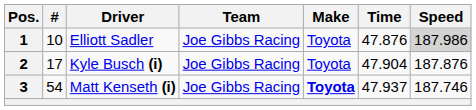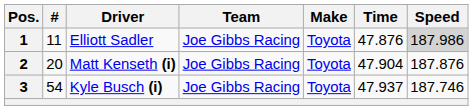 <table class="wikitable" style="font-size:95%">
 <tr>
 <th>Pos.</th>
 <th>#</th>
 <th>Driver</th>
 <th>Team</th>
 <th>Make</th>
 <th>Time</th>
 <th>Speed</th>
 </tr>
 <tr>
 <th>1</th>
-<td>10</td>
+<td>11</td>
 <td><a href='#'>Elliott Sadler</a></td>
 <td><a href='#'>Joe Gibbs Racing</a></td>
 <td><a href='#'>Toyota</a></td>
 <td>47.876</td>
 <td style="background: lightgrey;">187.986</td>
 </tr>
 <tr>
 <th>2</th>
-<td>17</td>
-<td><a href='#'>Kyle Busch</a> <strong>(i)</strong></td>
+<td>20</td>
+<td><a href='#'>Matt Kenseth</a> <strong>(i)</strong></td>
 <td><a href='#'>Joe Gibbs Racing</a></td>
 <td><a href='#'>Toyota</a></td>
 <td>47.904</td>
 <td>187.876</td>
 </tr>
 <tr>
 <th>3</th>
 <td>54</td>
-<td><a href='#'>Matt Kenseth</a> <strong>(i)</strong></td>
+<td><a href='#'>Kyle Busch</a> <strong>(i)</strong></td>
 <td><a href='#'>Joe Gibbs Racing</a></td>
-<td><strong><a href='#'>Toyota</a></strong></td>
+<td><a href='#'>Toyota</a></td>
 <td>47.937</td>
 <td>187.746</td>
 </tr>
 <tr>
 <th colspan="7"></th>
 </tr>
 </table>
